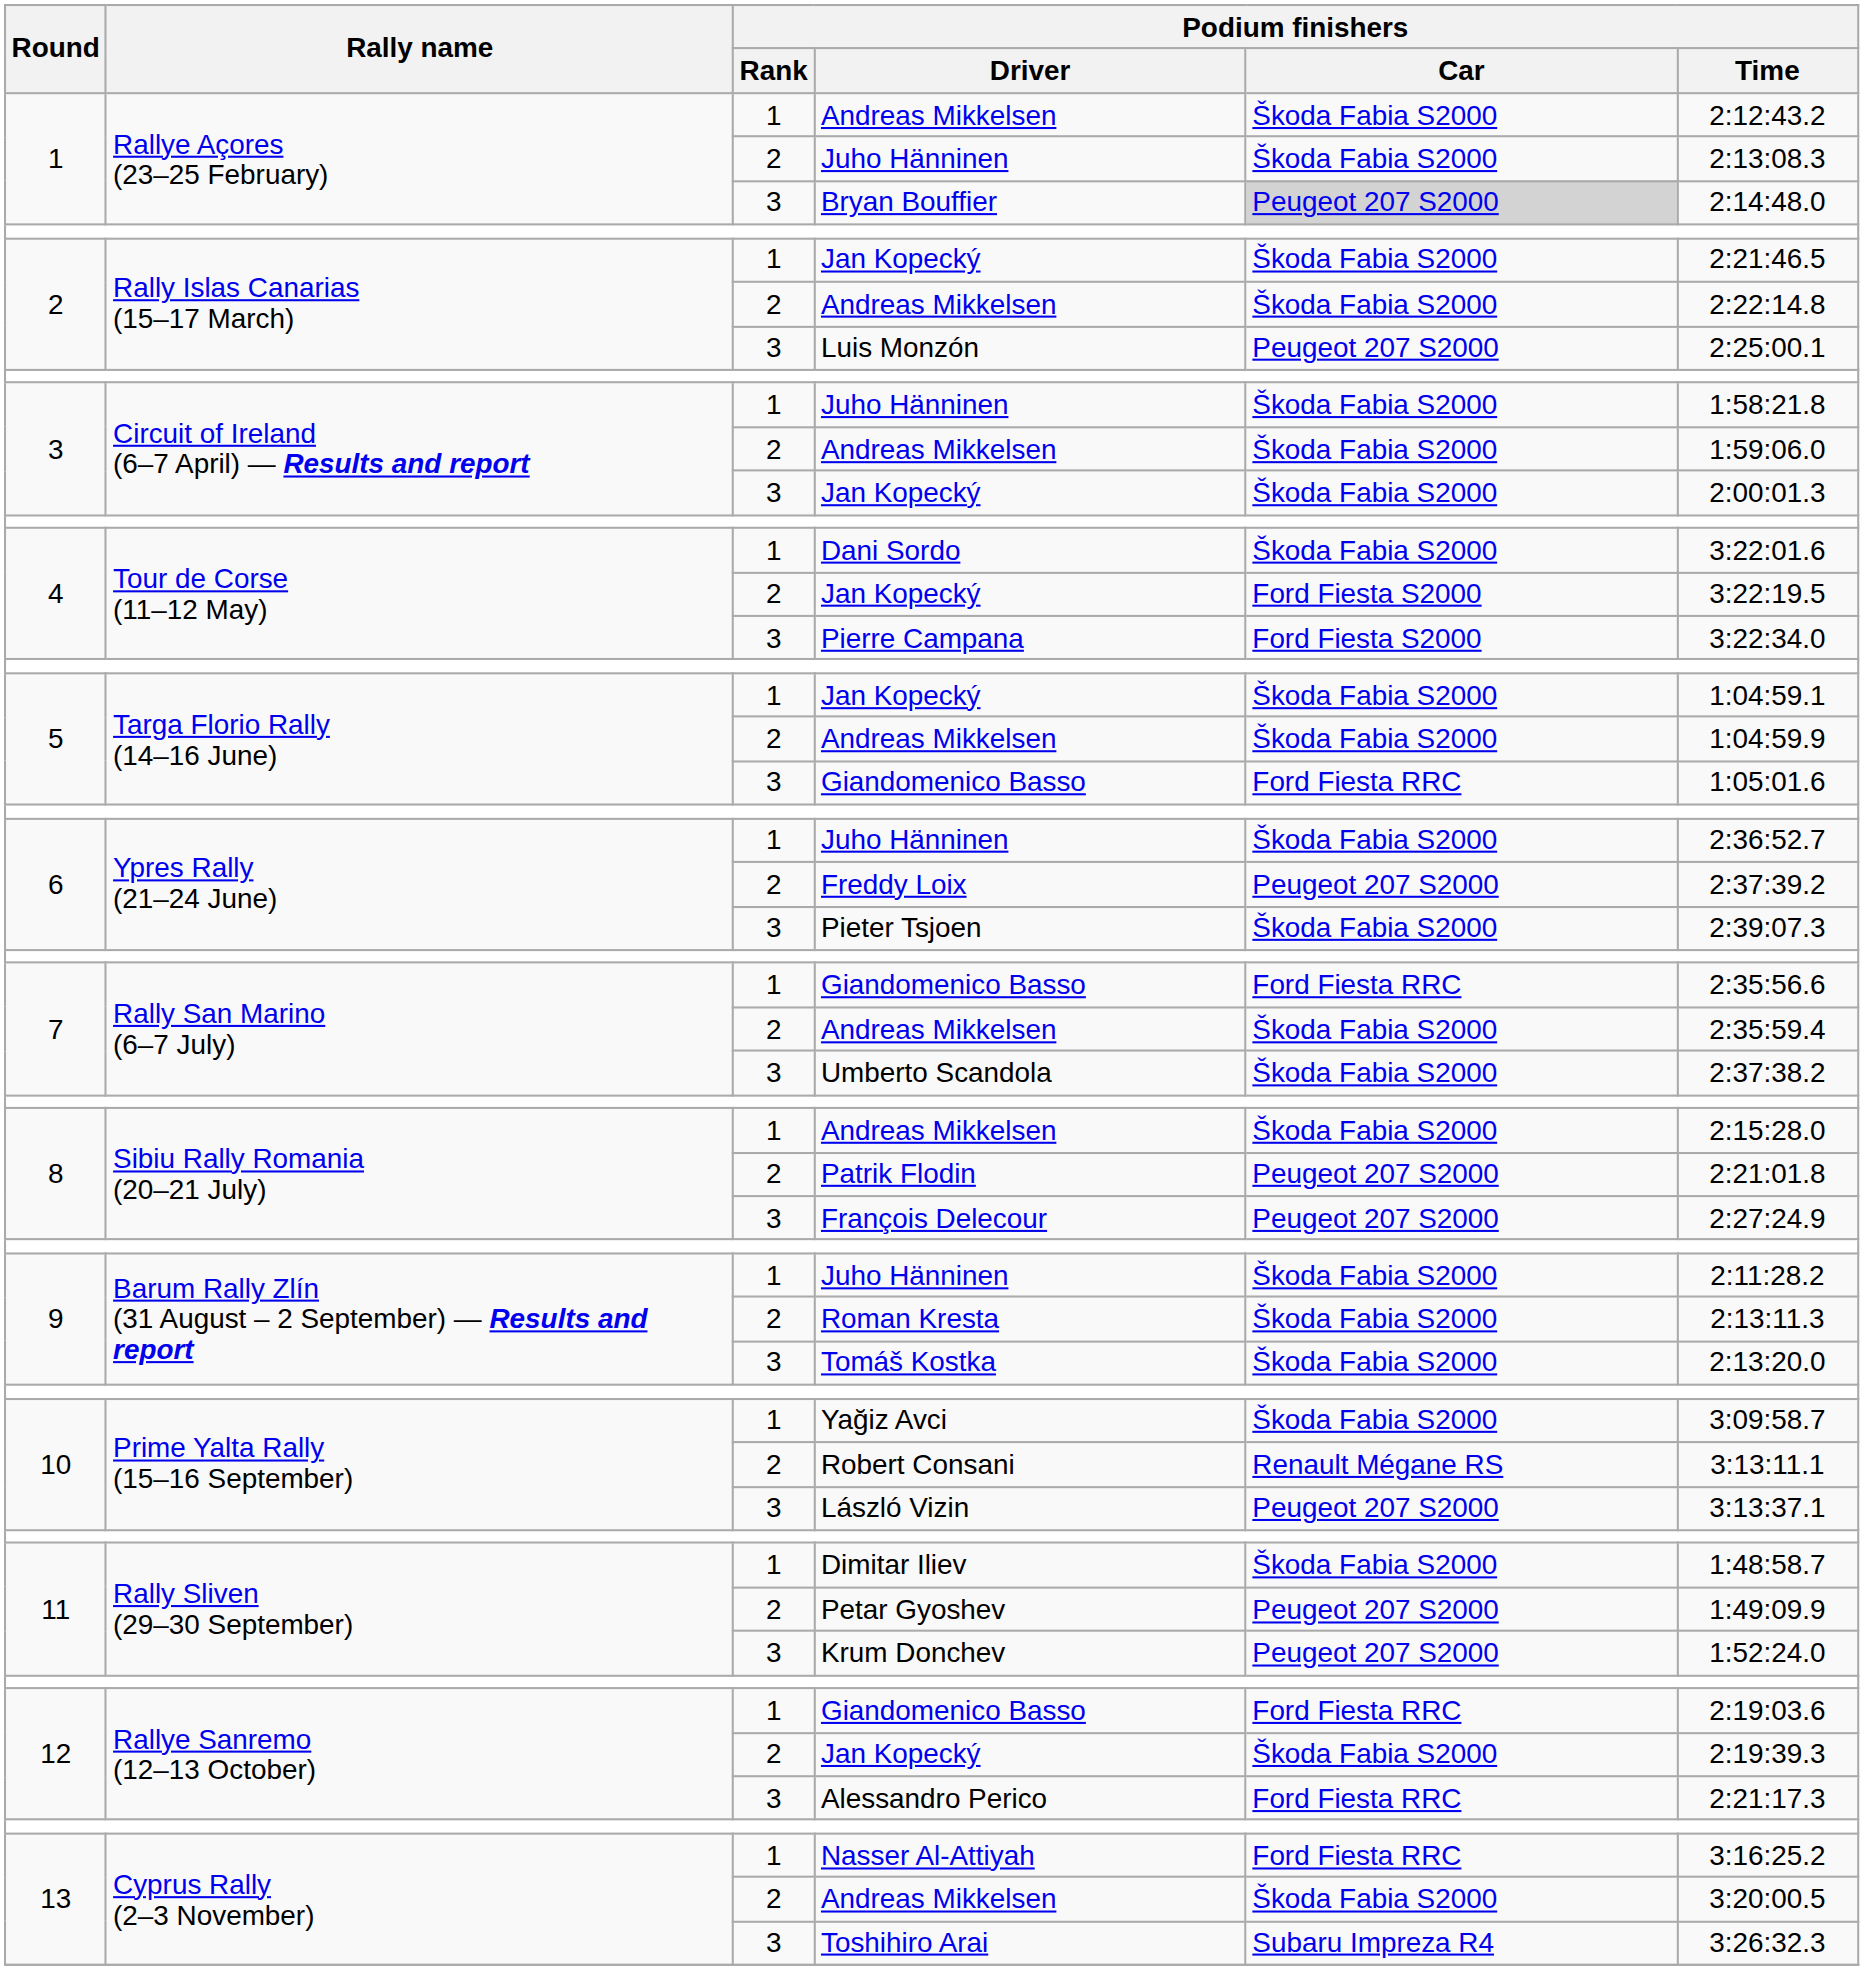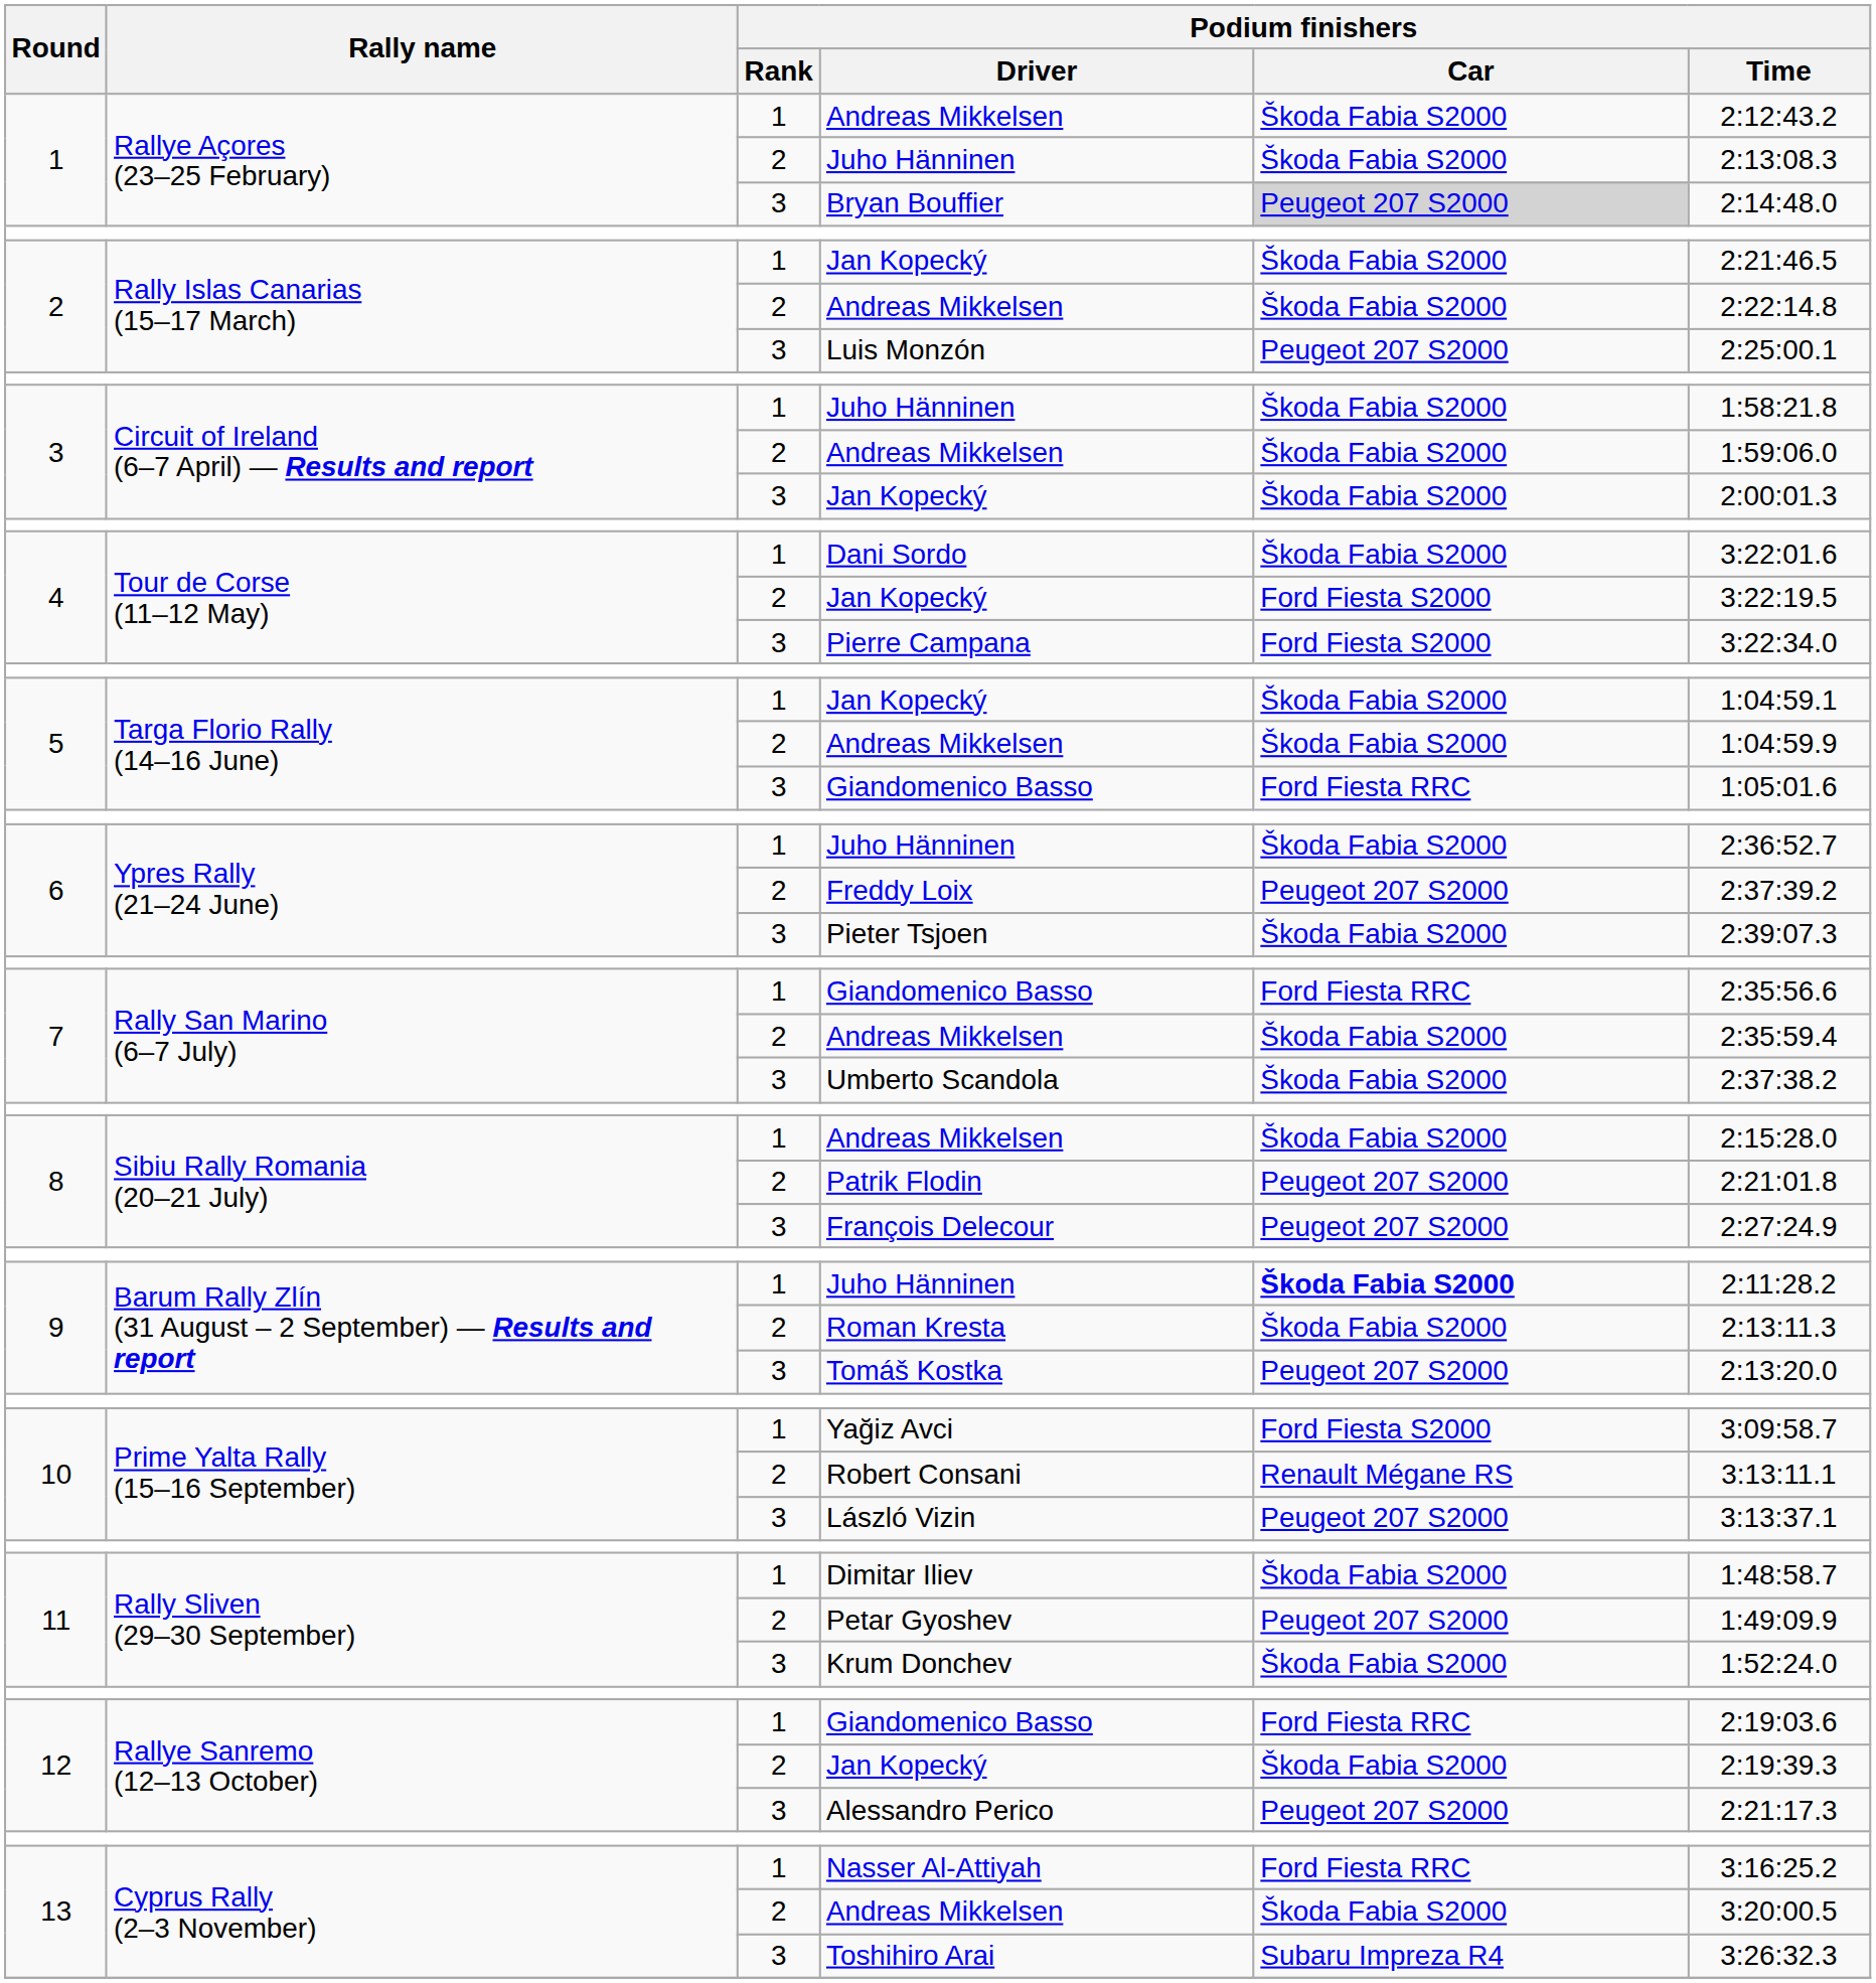 <table class="wikitable" style="font-size:85%;">
 <tr>
 <th rowspan=2>Round</th>
 <th style="width:22em" rowspan=2>Rally name</th>
 <th colspan=4>Podium finishers</th>
 </tr>
 <tr>
 <th>Rank</th>
 <th style="width:15em">Driver</th>
 <th style="width:15em">Car</th>
 <th style="width:6em">Time</th>
 </tr>
 <tr>
 <td rowspan=3 align=center>1</td>
 <td rowspan=3> <a href='#'>Rallye Açores</a><br>(23–25 February)</td>
 <td align=center>1</td>
 <td> <a href='#'>Andreas Mikkelsen</a></td>
 <td><a href='#'>Škoda Fabia S2000</a></td>
 <td align=center>2:12:43.2</td>
 </tr>
 <tr>
 <td align=center>2</td>
 <td> <a href='#'>Juho Hänninen</a></td>
 <td><a href='#'>Škoda Fabia S2000</a></td>
 <td align=center>2:13:08.3</td>
 </tr>
 <tr>
 <td align=center>3</td>
 <td> <a href='#'>Bryan Bouffier</a></td>
 <td style="background: lightgrey;"><a href='#'>Peugeot 207 S2000</a></td>
 <td align=center>2:14:48.0</td>
 </tr>
 <tr style="background:white;">
 <td colspan="6"></td>
 </tr>
 <tr>
 <td rowspan=3 align=center>2</td>
 <td rowspan=3> <a href='#'>Rally Islas Canarias</a><br>(15–17 March)</td>
 <td align=center>1</td>
 <td> <a href='#'>Jan Kopecký</a></td>
 <td><a href='#'>Škoda Fabia S2000</a></td>
 <td align=center>2:21:46.5</td>
 </tr>
 <tr>
 <td align=center>2</td>
 <td> <a href='#'>Andreas Mikkelsen</a></td>
 <td><a href='#'>Škoda Fabia S2000</a></td>
 <td align=center>2:22:14.8</td>
 </tr>
 <tr>
 <td align=center>3</td>
 <td> Luis Monzón</td>
 <td><a href='#'>Peugeot 207 S2000</a></td>
 <td align=center>2:25:00.1</td>
 </tr>
 <tr style="background:white;">
 <td colspan="6"></td>
 </tr>
 <tr>
 <td rowspan=3 align=center>3</td>
 <td rowspan=3> <a href='#'>Circuit of Ireland</a><br>(6–7 April) — <strong><em><a href='#'>Results and report</a></em></strong></td>
 <td align=center>1</td>
 <td> <a href='#'>Juho Hänninen</a></td>
 <td><a href='#'>Škoda Fabia S2000</a></td>
 <td align=center>1:58:21.8</td>
 </tr>
 <tr>
 <td align=center>2</td>
 <td> <a href='#'>Andreas Mikkelsen</a></td>
 <td><a href='#'>Škoda Fabia S2000</a></td>
 <td align=center>1:59:06.0</td>
 </tr>
 <tr>
 <td align=center>3</td>
 <td> <a href='#'>Jan Kopecký</a></td>
 <td><a href='#'>Škoda Fabia S2000</a></td>
 <td align=center>2:00:01.3</td>
 </tr>
 <tr style="background:white;">
 <td colspan="6"></td>
 </tr>
 <tr>
 <td rowspan=3 align=center>4</td>
 <td rowspan=3> <a href='#'>Tour de Corse</a><br>(11–12 May)</td>
 <td align=center>1</td>
 <td> <a href='#'>Dani Sordo</a></td>
 <td><a href='#'>Škoda Fabia S2000</a></td>
 <td align=center>3:22:01.6</td>
 </tr>
 <tr>
 <td align=center>2</td>
 <td> <a href='#'>Jan Kopecký</a></td>
 <td><a href='#'>Ford Fiesta S2000</a></td>
 <td align=center>3:22:19.5</td>
 </tr>
 <tr>
 <td align=center>3</td>
 <td> <a href='#'>Pierre Campana</a></td>
 <td><a href='#'>Ford Fiesta S2000</a></td>
 <td align=center>3:22:34.0</td>
 </tr>
 <tr style="background:white;">
 <td colspan="6"></td>
 </tr>
 <tr>
 <td rowspan=3 align=center>5</td>
 <td rowspan=3> <a href='#'>Targa Florio Rally</a><br>(14–16 June)</td>
 <td align=center>1</td>
 <td> <a href='#'>Jan Kopecký</a></td>
 <td><a href='#'>Škoda Fabia S2000</a></td>
 <td align=center>1:04:59.1</td>
 </tr>
 <tr>
 <td align=center>2</td>
 <td> <a href='#'>Andreas Mikkelsen</a></td>
 <td><a href='#'>Škoda Fabia S2000</a></td>
 <td align=center>1:04:59.9</td>
 </tr>
 <tr>
 <td align=center>3</td>
 <td> <a href='#'>Giandomenico Basso</a></td>
 <td><a href='#'>Ford Fiesta RRC</a></td>
 <td align=center>1:05:01.6</td>
 </tr>
 <tr style="background:white;">
 <td colspan="6"></td>
 </tr>
 <tr>
 <td rowspan=3 align=center>6</td>
 <td rowspan=3> <a href='#'>Ypres Rally</a><br>(21–24 June)</td>
 <td align=center>1</td>
 <td> <a href='#'>Juho Hänninen</a></td>
 <td><a href='#'>Škoda Fabia S2000</a></td>
 <td align=center>2:36:52.7</td>
 </tr>
 <tr>
 <td align=center>2</td>
 <td> <a href='#'>Freddy Loix</a></td>
 <td><a href='#'>Peugeot 207 S2000</a></td>
 <td align=center>2:37:39.2</td>
 </tr>
 <tr>
 <td align=center>3</td>
 <td> Pieter Tsjoen</td>
 <td><a href='#'>Škoda Fabia S2000</a></td>
 <td align=center>2:39:07.3</td>
 </tr>
 <tr style="background:white;">
 <td colspan="6"></td>
 </tr>
 <tr>
 <td rowspan=3 align=center>7</td>
 <td rowspan=3> <a href='#'>Rally San Marino</a><br>(6–7 July)</td>
 <td align=center>1</td>
 <td> <a href='#'>Giandomenico Basso</a></td>
 <td><a href='#'>Ford Fiesta RRC</a></td>
 <td align=center>2:35:56.6</td>
 </tr>
 <tr>
 <td align=center>2</td>
 <td> <a href='#'>Andreas Mikkelsen</a></td>
 <td><a href='#'>Škoda Fabia S2000</a></td>
 <td align=center>2:35:59.4</td>
 </tr>
 <tr>
 <td align=center>3</td>
 <td> Umberto Scandola</td>
 <td><a href='#'>Škoda Fabia S2000</a></td>
 <td align=center>2:37:38.2</td>
 </tr>
 <tr style="background:white;">
 <td colspan="6"></td>
 </tr>
 <tr>
 <td rowspan=3 align=center>8</td>
 <td rowspan=3> <a href='#'>Sibiu Rally Romania</a><br>(20–21 July)</td>
 <td align=center>1</td>
 <td> <a href='#'>Andreas Mikkelsen</a></td>
 <td><a href='#'>Škoda Fabia S2000</a></td>
 <td align=center>2:15:28.0</td>
 </tr>
 <tr>
 <td align=center>2</td>
 <td> <a href='#'>Patrik Flodin</a></td>
 <td><a href='#'>Peugeot 207 S2000</a></td>
 <td align=center>2:21:01.8</td>
 </tr>
 <tr>
 <td align=center>3</td>
 <td> <a href='#'>François Delecour</a></td>
 <td><a href='#'>Peugeot 207 S2000</a></td>
 <td align=center>2:27:24.9</td>
 </tr>
 <tr style="background:white;">
 <td colspan="6"></td>
 </tr>
 <tr>
 <td rowspan=3 align=center>9</td>
 <td rowspan=3> <a href='#'>Barum Rally Zlín</a><br>(31 August – 2 September) — <strong><em><a href='#'>Results and report</a></em></strong></td>
 <td align=center>1</td>
 <td> <a href='#'>Juho Hänninen</a></td>
-<td><a href='#'>Škoda Fabia S2000</a></td>
+<td><strong><a href='#'>Škoda Fabia S2000</a></strong></td>
 <td align=center>2:11:28.2</td>
 </tr>
 <tr>
 <td align=center>2</td>
 <td> <a href='#'>Roman Kresta</a></td>
 <td><a href='#'>Škoda Fabia S2000</a></td>
 <td align=center>2:13:11.3</td>
 </tr>
 <tr>
 <td align=center>3</td>
 <td> <a href='#'>Tomáš Kostka</a></td>
-<td><a href='#'>Škoda Fabia S2000</a></td>
+<td><a href='#'>Peugeot 207 S2000</a></td>
 <td align=center>2:13:20.0</td>
 </tr>
 <tr style="background:white;">
 <td colspan="6"></td>
 </tr>
 <tr>
 <td rowspan=3 align=center>10</td>
 <td rowspan=3> <a href='#'>Prime Yalta Rally</a><br>(15–16 September)</td>
 <td align=center>1</td>
 <td> Yağiz Avci</td>
-<td><a href='#'>Škoda Fabia S2000</a></td>
+<td><a href='#'>Ford Fiesta S2000</a></td>
 <td align=center>3:09:58.7</td>
 </tr>
 <tr>
 <td align=center>2</td>
 <td> Robert Consani</td>
 <td><a href='#'>Renault Mégane RS</a></td>
 <td align=center>3:13:11.1</td>
 </tr>
 <tr>
 <td align=center>3</td>
 <td> László Vizin</td>
 <td><a href='#'>Peugeot 207 S2000</a></td>
 <td align=center>3:13:37.1</td>
 </tr>
 <tr style="background:white;">
 <td colspan="6"></td>
 </tr>
 <tr>
 <td rowspan=3 align=center>11</td>
 <td rowspan=3> <a href='#'>Rally Sliven</a><br>(29–30 September)</td>
 <td align=center>1</td>
 <td> Dimitar Iliev</td>
 <td><a href='#'>Škoda Fabia S2000</a></td>
 <td align=center>1:48:58.7</td>
 </tr>
 <tr>
 <td align=center>2</td>
 <td> Petar Gyoshev</td>
 <td><a href='#'>Peugeot 207 S2000</a></td>
 <td align=center>1:49:09.9</td>
 </tr>
 <tr>
 <td align=center>3</td>
 <td> Krum Donchev</td>
-<td><a href='#'>Peugeot 207 S2000</a></td>
+<td><a href='#'>Škoda Fabia S2000</a></td>
 <td align=center>1:52:24.0</td>
 </tr>
 <tr style="background:white;">
 <td colspan="6"></td>
 </tr>
 <tr>
 <td rowspan=3 align=center>12</td>
 <td rowspan=3> <a href='#'>Rallye Sanremo</a><br>(12–13 October)</td>
 <td align=center>1</td>
 <td> <a href='#'>Giandomenico Basso</a></td>
 <td><a href='#'>Ford Fiesta RRC</a></td>
 <td align=center>2:19:03.6</td>
 </tr>
 <tr>
 <td align=center>2</td>
 <td> <a href='#'>Jan Kopecký</a></td>
 <td><a href='#'>Škoda Fabia S2000</a></td>
 <td align=center>2:19:39.3</td>
 </tr>
 <tr>
 <td align=center>3</td>
 <td> Alessandro Perico</td>
-<td><a href='#'>Ford Fiesta RRC</a></td>
+<td><a href='#'>Peugeot 207 S2000</a></td>
 <td align=center>2:21:17.3</td>
 </tr>
 <tr style="background:white;">
 <td colspan="6"></td>
 </tr>
 <tr>
 <td rowspan=3 align=center>13</td>
 <td rowspan=3> <a href='#'>Cyprus Rally</a><br>(2–3 November)</td>
 <td align=center>1</td>
 <td> <a href='#'>Nasser Al-Attiyah</a></td>
 <td><a href='#'>Ford Fiesta RRC</a></td>
 <td align=center>3:16:25.2</td>
 </tr>
 <tr>
 <td align=center>2</td>
 <td> <a href='#'>Andreas Mikkelsen</a></td>
 <td><a href='#'>Škoda Fabia S2000</a></td>
 <td align=center>3:20:00.5</td>
 </tr>
 <tr>
 <td align=center>3</td>
 <td> <a href='#'>Toshihiro Arai</a></td>
 <td><a href='#'>Subaru Impreza R4</a></td>
 <td align=center>3:26:32.3</td>
 </tr>
 <tr>
 </tr>
 </table>
